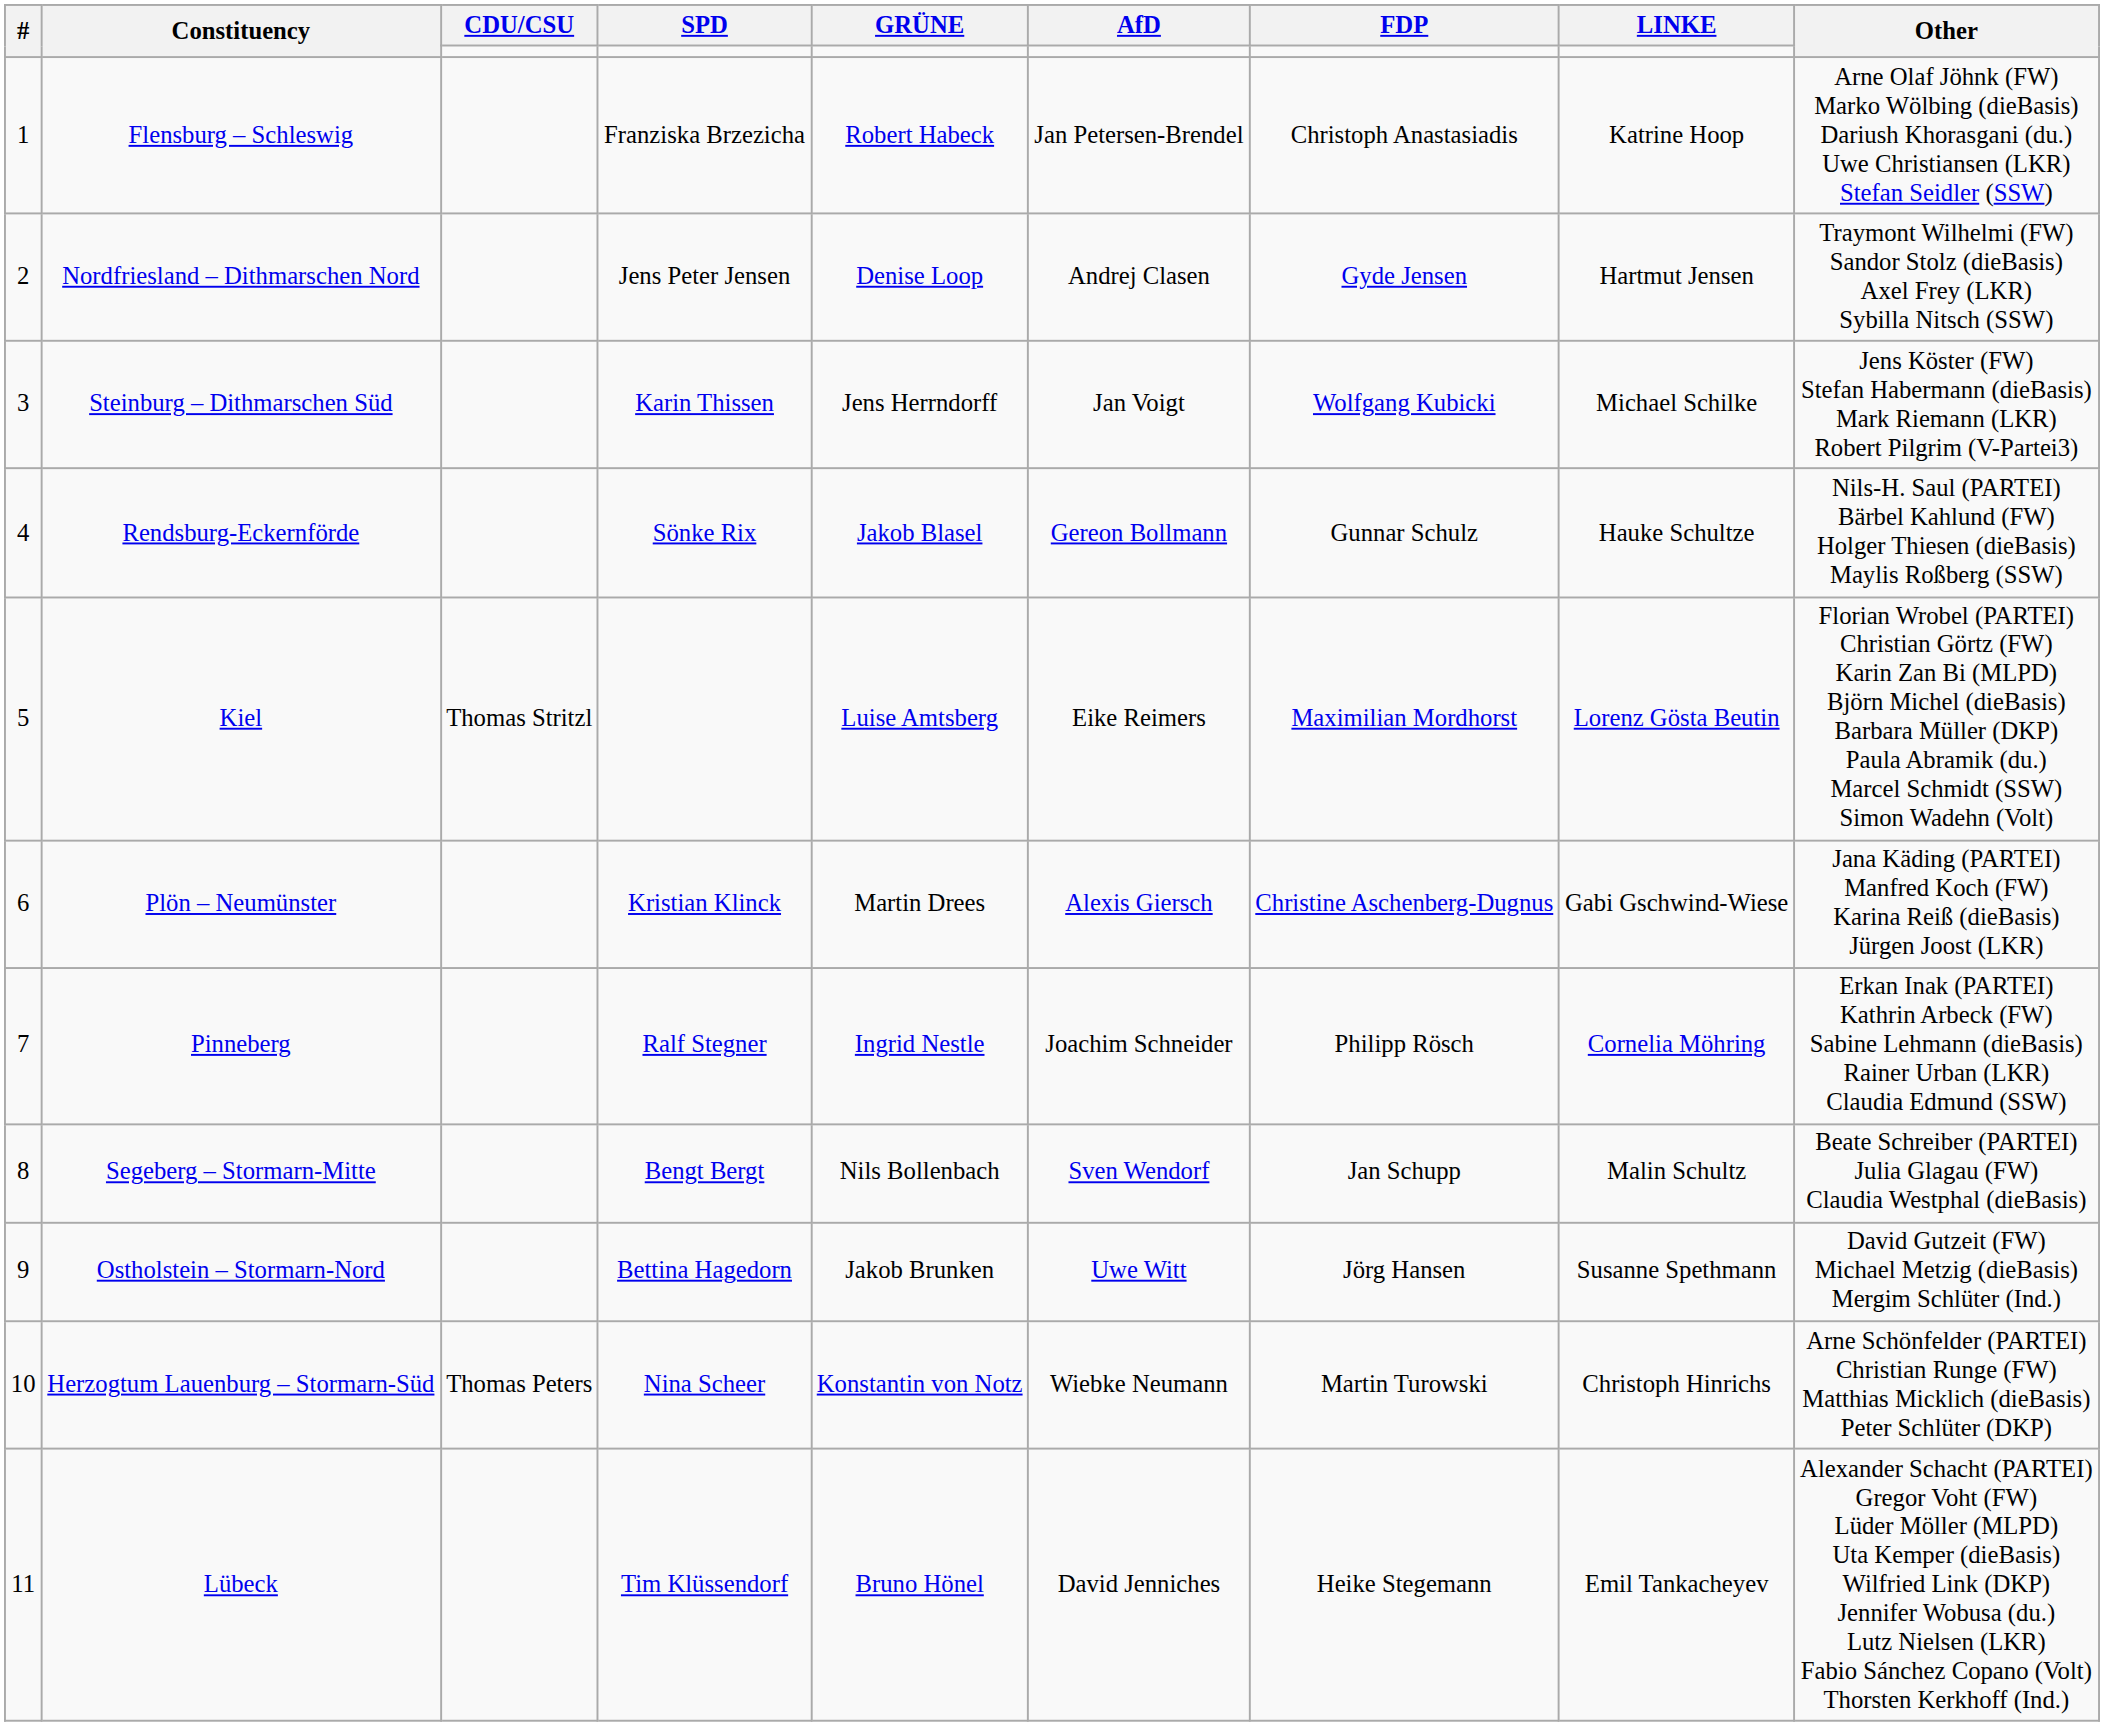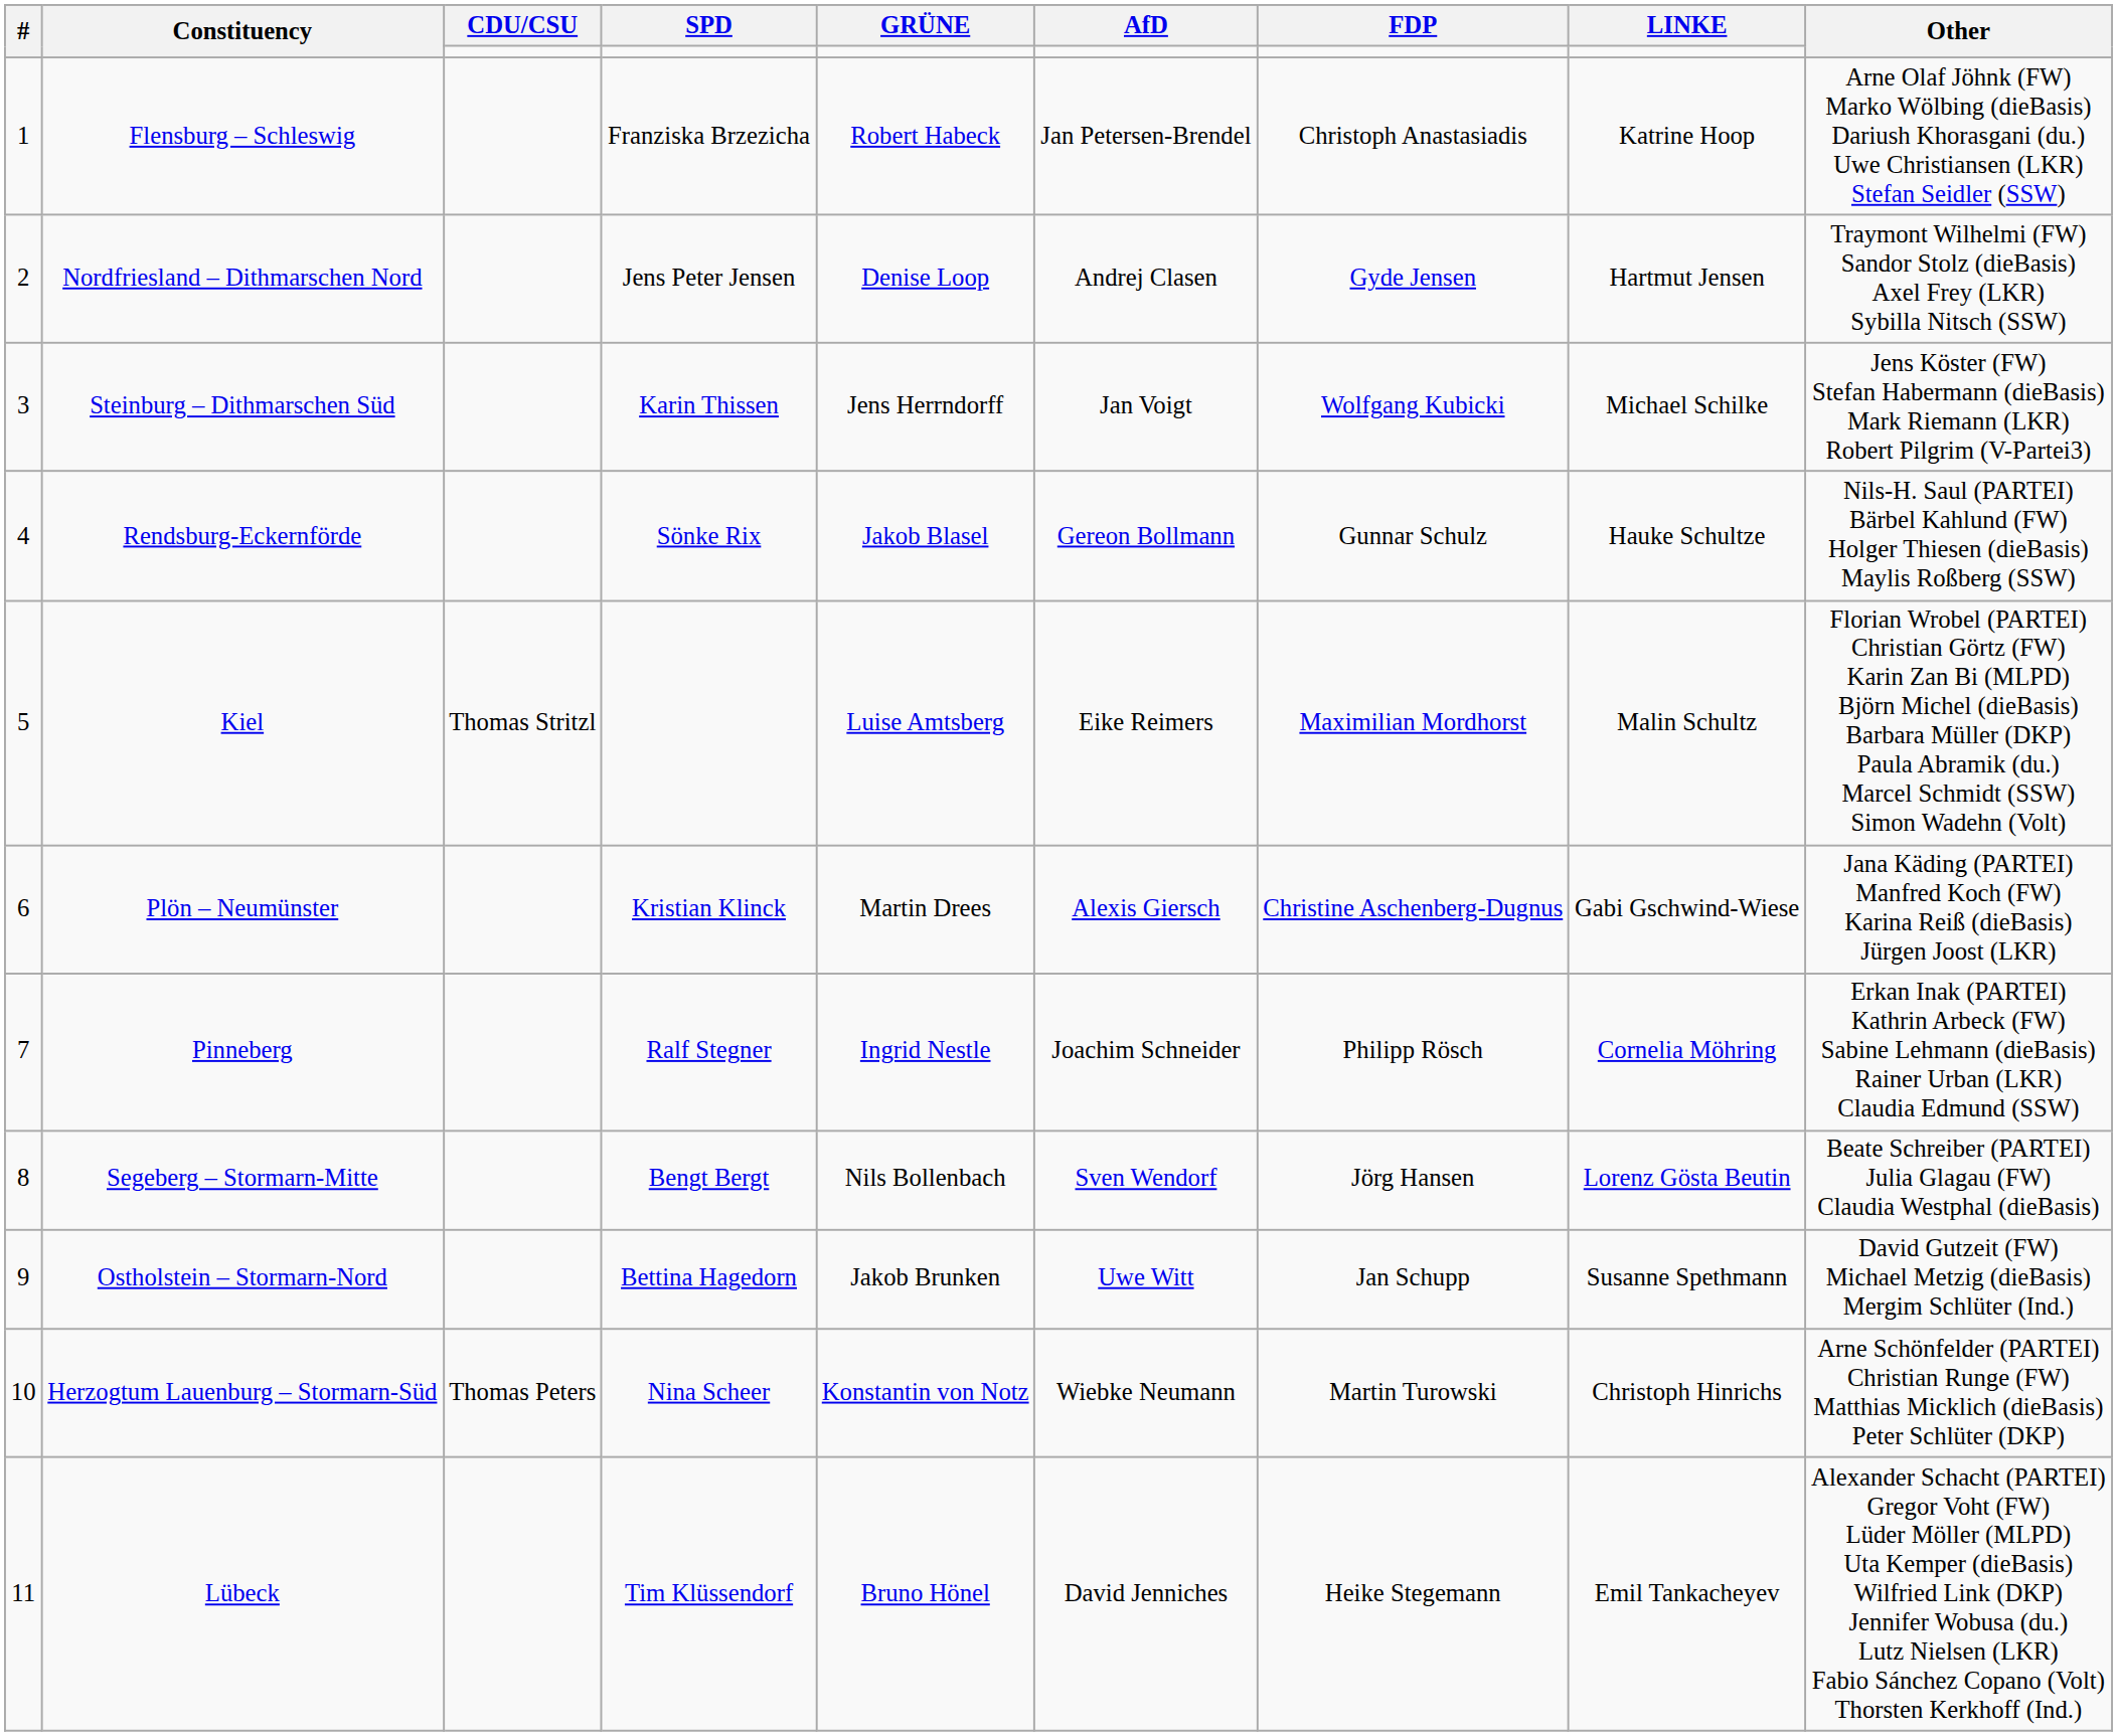 <table class=wikitable style="text-align:center; font-size:80%">
 <tr>
 <th rowspan=2>#</th>
 <th rowspan=2>Constituency</th>
 <th><a href='#'>CDU/CSU</a></th>
 <th><a href='#'>SPD</a></th>
 <th><a href='#'>GRÜNE</a></th>
 <th><a href='#'>AfD</a></th>
 <th><a href='#'>FDP</a></th>
 <th><a href='#'>LINKE</a></th>
 <th rowspan=2>Other</th>
 </tr>
 <tr>
 <td bgcolor=></td>
 <td bgcolor=></td>
 <td bgcolor=></td>
 <td bgcolor=></td>
 <td bgcolor=></td>
 <td bgcolor=></td>
 </tr>
 <tr>
 <td>1</td>
 <td><a href='#'>Flensburg – Schleswig</a></td>
 <td></td>
 <td>Franziska Brzezicha</td>
 <td><a href='#'>Robert Habeck</a></td>
 <td>Jan Petersen-Brendel</td>
 <td>Christoph Anastasiadis</td>
 <td>Katrine Hoop</td>
 <td>Arne Olaf Jöhnk (FW)<br>Marko Wölbing (dieBasis)<br>Dariush Khorasgani (du.)<br>Uwe Christiansen (LKR)<br><a href='#'>Stefan Seidler</a> (<a href='#'>SSW</a>)</td>
 </tr>
 <tr>
 <td>2</td>
 <td><a href='#'>Nordfriesland – Dithmarschen Nord</a></td>
 <td></td>
 <td>Jens Peter Jensen</td>
 <td><a href='#'>Denise Loop</a></td>
 <td>Andrej Clasen</td>
 <td><a href='#'>Gyde Jensen</a></td>
 <td>Hartmut Jensen</td>
 <td>Traymont Wilhelmi (FW)<br>Sandor Stolz (dieBasis)<br>Axel Frey (LKR)<br>Sybilla Nitsch (SSW)</td>
 </tr>
 <tr>
 <td>3</td>
 <td><a href='#'>Steinburg – Dithmarschen Süd</a></td>
 <td></td>
 <td><a href='#'>Karin Thissen</a></td>
 <td>Jens Herrndorff</td>
 <td>Jan Voigt</td>
 <td><a href='#'>Wolfgang Kubicki</a></td>
 <td>Michael Schilke</td>
 <td>Jens Köster (FW)<br>Stefan Habermann (dieBasis)<br>Mark Riemann (LKR)<br>Robert Pilgrim (V-Partei3)</td>
 </tr>
 <tr>
 <td>4</td>
 <td><a href='#'>Rendsburg-Eckernförde</a></td>
 <td></td>
 <td><a href='#'>Sönke Rix</a></td>
 <td><a href='#'>Jakob Blasel</a></td>
 <td><a href='#'>Gereon Bollmann</a></td>
 <td>Gunnar Schulz</td>
 <td>Hauke Schultze</td>
 <td>Nils-H. Saul (PARTEI)<br>Bärbel Kahlund (FW)<br>Holger Thiesen (dieBasis)<br>Maylis Roßberg (SSW)</td>
 </tr>
 <tr>
 <td>5</td>
 <td><a href='#'>Kiel</a></td>
 <td>Thomas Stritzl</td>
 <td></td>
 <td><a href='#'>Luise Amtsberg</a></td>
 <td>Eike Reimers</td>
 <td><a href='#'>Maximilian Mordhorst</a></td>
-<td><a href='#'>Lorenz Gösta Beutin</a></td>
+<td>Malin Schultz</td>
 <td>Florian Wrobel (PARTEI)<br>Christian Görtz (FW)<br>Karin Zan Bi (MLPD)<br>Björn Michel (dieBasis)<br>Barbara Müller (DKP)<br>Paula Abramik (du.)<br>Marcel Schmidt (SSW)<br>Simon Wadehn (Volt)</td>
 </tr>
 <tr>
 <td>6</td>
 <td><a href='#'>Plön – Neumünster</a></td>
 <td></td>
 <td><a href='#'>Kristian Klinck</a></td>
 <td>Martin Drees</td>
 <td><a href='#'>Alexis Giersch</a></td>
 <td><a href='#'>Christine Aschenberg-Dugnus</a></td>
 <td>Gabi Gschwind-Wiese</td>
 <td>Jana Käding (PARTEI)<br>Manfred Koch (FW)<br>Karina Reiß (dieBasis)<br>Jürgen Joost (LKR)</td>
 </tr>
 <tr>
 <td>7</td>
 <td><a href='#'>Pinneberg</a></td>
 <td></td>
 <td><a href='#'>Ralf Stegner</a></td>
 <td><a href='#'>Ingrid Nestle</a></td>
 <td>Joachim Schneider</td>
 <td>Philipp Rösch</td>
 <td><a href='#'>Cornelia Möhring</a></td>
 <td>Erkan Inak (PARTEI)<br>Kathrin Arbeck (FW)<br>Sabine Lehmann (dieBasis)<br>Rainer Urban (LKR)<br>Claudia Edmund (SSW)</td>
 </tr>
 <tr>
 <td>8</td>
 <td><a href='#'>Segeberg – Stormarn-Mitte</a></td>
 <td></td>
 <td><a href='#'>Bengt Bergt</a></td>
 <td>Nils Bollenbach</td>
 <td><a href='#'>Sven Wendorf</a></td>
-<td>Jan Schupp</td>
-<td>Malin Schultz</td>
+<td>Jörg Hansen</td>
+<td><a href='#'>Lorenz Gösta Beutin</a></td>
 <td>Beate Schreiber (PARTEI)<br>Julia Glagau (FW)<br>Claudia Westphal (dieBasis)</td>
 </tr>
 <tr>
 <td>9</td>
 <td><a href='#'>Ostholstein – Stormarn-Nord</a></td>
 <td></td>
 <td><a href='#'>Bettina Hagedorn</a></td>
 <td>Jakob Brunken</td>
 <td><a href='#'>Uwe Witt</a></td>
-<td>Jörg Hansen</td>
+<td>Jan Schupp</td>
 <td>Susanne Spethmann</td>
 <td>David Gutzeit (FW)<br>Michael Metzig (dieBasis)<br>Mergim Schlüter (Ind.)</td>
 </tr>
 <tr>
 <td>10</td>
 <td><a href='#'>Herzogtum Lauenburg – Stormarn-Süd</a></td>
 <td>Thomas Peters</td>
 <td><a href='#'>Nina Scheer</a></td>
 <td><a href='#'>Konstantin von Notz</a></td>
 <td>Wiebke Neumann</td>
 <td>Martin Turowski</td>
 <td>Christoph Hinrichs</td>
 <td>Arne Schönfelder (PARTEI)<br>Christian Runge (FW)<br>Matthias Micklich (dieBasis)<br>Peter Schlüter (DKP)</td>
 </tr>
 <tr>
 <td>11</td>
 <td><a href='#'>Lübeck</a></td>
 <td></td>
 <td><a href='#'>Tim Klüssendorf</a></td>
 <td><a href='#'>Bruno Hönel</a></td>
 <td>David Jenniches</td>
 <td>Heike Stegemann</td>
 <td>Emil Tankacheyev</td>
 <td>Alexander Schacht (PARTEI)<br>Gregor Voht (FW)<br>Lüder Möller (MLPD)<br>Uta Kemper (dieBasis)<br>Wilfried Link (DKP)<br>Jennifer Wobusa (du.)<br>Lutz Nielsen (LKR)<br>Fabio Sánchez Copano (Volt)<br>Thorsten Kerkhoff (Ind.)</td>
 </tr>
 </table>
